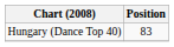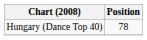 <table class="wikitable">
 <tr>
 <th>Chart (2008)</th>
 <th>Position</th>
 </tr>
 <tr>
 <td>Hungary (Dance Top 40)</td>
-<td style="text-align:center;">83</td>
+<td style="text-align:center;">78</td>
 </tr>
 <tr>
 </tr>
 </table>
